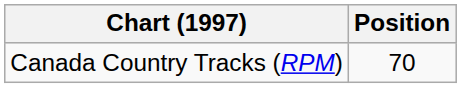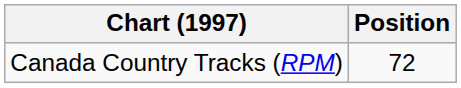 <table class="wikitable sortable">
 <tr>
 <th scope="col">Chart (1997)</th>
 <th scope="col">Position</th>
 </tr>
 <tr>
 <td>Canada Country Tracks (<em><a href='#'>RPM</a></em>)</td>
-<td align="center">70</td>
+<td align="center">72</td>
 </tr>
 </table>
